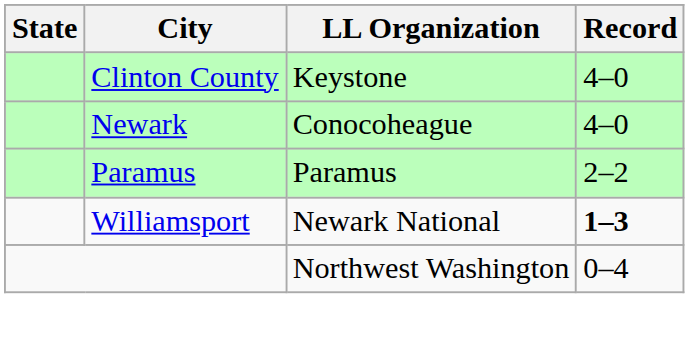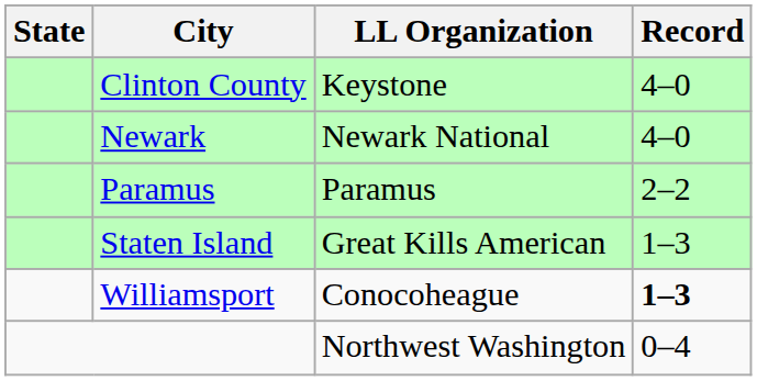 <table class="wikitable">
 <tr>
 <th>State</th>
 <th>City</th>
 <th>LL Organization</th>
 <th>Record</th>
 </tr>
 <tr bgcolor=#bbffbb>
 <td><strong></strong></td>
 <td><a href='#'>Clinton County</a></td>
 <td>Keystone</td>
 <td>4–0</td>
 </tr>
 <tr bgcolor=#bbffbb>
 <td><strong></strong></td>
 <td><a href='#'>Newark</a></td>
-<td>Conocoheague</td>
+<td>Newark National</td>
 <td>4–0</td>
 </tr>
 <tr bgcolor=#bbffbb>
 <td><strong></strong></td>
 <td><a href='#'>Paramus</a></td>
 <td>Paramus</td>
 <td>2–2</td>
 </tr>
+<tr bgcolor=#bbffbb>
+<td><strong></strong></td>
+<td><a href='#'>Staten Island</a></td>
+<td>Great Kills American</td>
+<td>1–3</td>
+</tr>
 <tr>
 <td><strong></strong></td>
 <td><a href='#'>Williamsport</a></td>
-<td>Newark National</td>
+<td>Conocoheague</td>
 <td><strong>1–3</strong></td>
 </tr>
 <tr>
 <td colspan="2"><strong></strong></td>
 <td>Northwest Washington</td>
 <td>0–4</td>
 </tr>
 </table>
